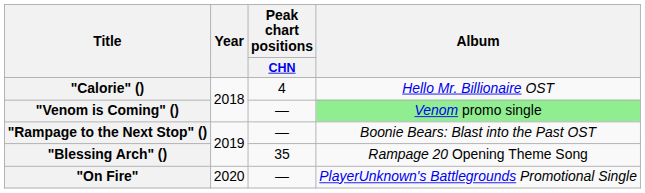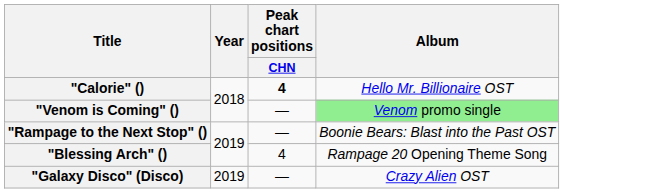 <table class="wikitable plainrowheaders" style="text-align:center;">
 <tr>
 <th scope="col" rowspan="2">Title</th>
 <th scope="col" rowspan="2">Year</th>
 <th colspan="1">Peak chart positions</th>
 <th scope="col" rowspan="2" scope="col">Album</th>
 </tr>
 <tr>
 <th scope="col" style="width:3em;font-size:90%;"><a href='#'>CHN</a><br></th>
 </tr>
 <tr>
 <th scope="row">"Calorie" ()</th>
 <td rowspan="2">2018</td>
-<td>4</td>
+<td><strong>4</strong></td>
 <td><em><a href='#'>Hello Mr. Billionaire</a> OST</em></td>
 </tr>
 <tr>
 <th scope="row">"Venom is Coming" ()</th>
 <td>—</td>
 <td style="background: lightgreen;"><em><a href='#'>Venom</a></em> promo single</td>
 </tr>
 <tr>
 <th scope="row">"Rampage to the Next Stop" ()</th>
 <td rowspan="2">2019</td>
 <td>—</td>
 <td><em>Boonie Bears: Blast into the Past OST</em></td>
 </tr>
 <tr>
 <th scope="row">"Blessing Arch" ()</th>
-<td>35</td>
+<td>4</td>
 <td><em>Rampage 20</em> Opening Theme Song</td>
 </tr>
 <tr>
-<th scope="row">"On Fire"</th>
-<td>2020</td>
+<th scope="row">"Galaxy Disco" (Disco)</th>
+<td>2019</td>
 <td>—</td>
-<td><em><a href='#'>PlayerUnknown's Battlegrounds</a> Promotional Single</em></td>
+<td><em><a href='#'>Crazy Alien</a> OST</em></td>
 </tr>
 </table>
